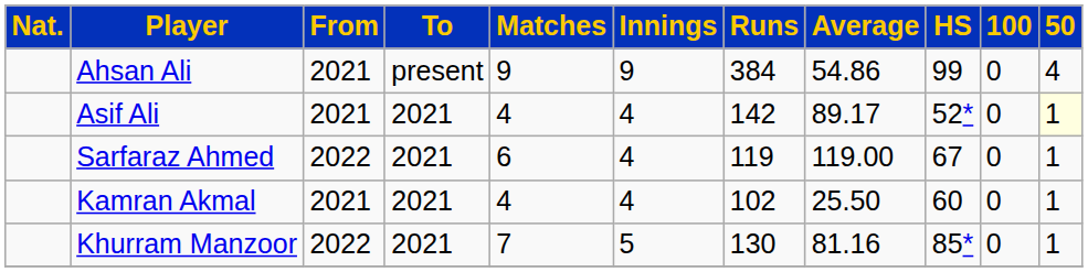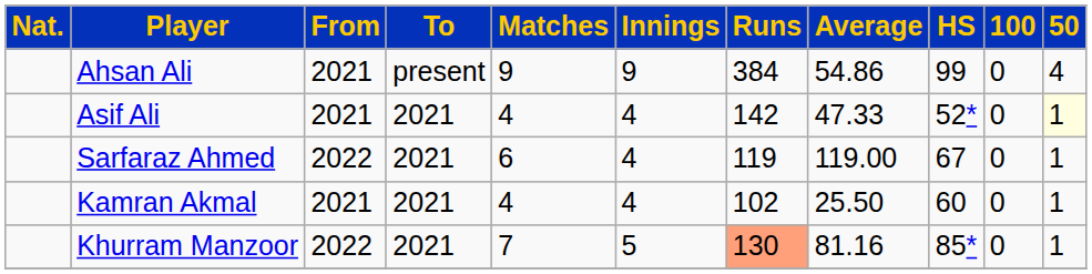 <table class="wikitable sortable" style="font-size:100%">
 <tr>
 <th style="text-align:center; background:#0331BA; color:#FDCA01;">Nat.</th>
 <th style="text-align:center; background:#0331BA; color:#FDCA01;">Player</th>
 <th style="text-align:center; background:#0331BA; color:#FDCA01;">From</th>
 <th style="text-align:center; background:#0331BA; color:#FDCA01;">To</th>
 <th style="text-align:center; background:#0331BA; color:#FDCA01;">Matches</th>
 <th style="text-align:center; background:#0331BA; color:#FDCA01;">Innings</th>
 <th style="text-align:center; background:#0331BA; color:#FDCA01;">Runs</th>
 <th style="text-align:center; background:#0331BA; color:#FDCA01;">Average</th>
 <th style="text-align:center; background:#0331BA; color:#FDCA01;">HS</th>
 <th style="text-align:center; background:#0331BA; color:#FDCA01;">100</th>
 <th style="text-align:center; background:#0331BA; color:#FDCA01;">50</th>
 </tr>
 <tr>
 <td></td>
 <td><a href='#'>Ahsan Ali</a></td>
 <td>2021</td>
 <td>present</td>
 <td>9</td>
 <td>9</td>
 <td>384</td>
 <td>54.86</td>
 <td>99</td>
 <td>0</td>
 <td>4</td>
 </tr>
 <tr>
 <td></td>
 <td><a href='#'>Asif Ali</a></td>
 <td>2021</td>
 <td>2021</td>
 <td>4</td>
 <td>4</td>
 <td>142</td>
-<td>89.17</td>
+<td>47.33</td>
 <td>52<a href='#'>*</a></td>
 <td>0</td>
 <td style="background: lightyellow;">1</td>
 </tr>
 <tr>
 <td></td>
 <td><a href='#'>Sarfaraz Ahmed</a></td>
 <td>2022</td>
 <td>2021</td>
 <td>6</td>
 <td>4</td>
 <td>119</td>
 <td>119.00</td>
 <td>67</td>
 <td>0</td>
 <td>1</td>
 </tr>
 <tr>
 <td></td>
 <td><a href='#'>Kamran Akmal</a></td>
 <td>2021</td>
 <td>2021</td>
 <td>4</td>
 <td>4</td>
 <td>102</td>
 <td>25.50</td>
 <td>60</td>
 <td>0</td>
 <td>1</td>
 </tr>
 <tr>
 <td></td>
 <td><a href='#'>Khurram Manzoor</a></td>
 <td>2022</td>
 <td>2021</td>
 <td>7</td>
 <td>5</td>
-<td>130</td>
+<td style="background: lightsalmon;">130</td>
 <td>81.16</td>
 <td>85<a href='#'>*</a></td>
 <td>0</td>
 <td>1</td>
 </tr>
 <tr>
 </tr>
 </table>
